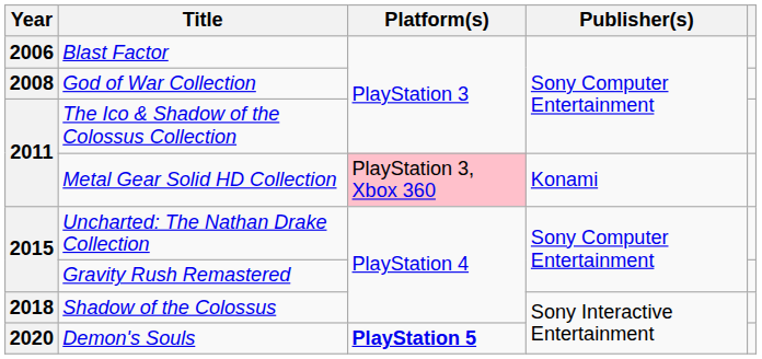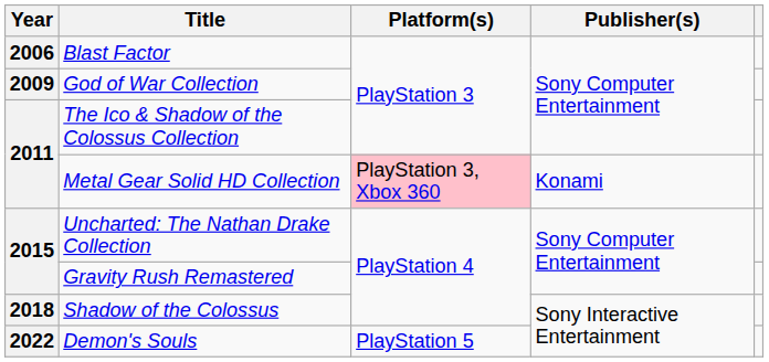 <table class="wikitable sortable plainrowheaders">
 <tr>
 <th scope="col">Year</th>
 <th scope="col">Title</th>
 <th scope="col">Platform(s)</th>
 <th scope="col">Publisher(s)</th>
 <th scope="col" class="unsortable"></th>
 </tr>
 <tr>
 <th scope="row">2006</th>
 <td><em><a href='#'>Blast Factor</a></em></td>
 <td rowspan="3"><a href='#'>PlayStation 3</a></td>
 <td rowspan="3"><a href='#'>Sony Computer Entertainment</a></td>
 <td></td>
 </tr>
 <tr>
-<th scope="row">2008</th>
+<th scope="row">2009</th>
 <td><em><a href='#'>God of War Collection</a></em></td>
 <td></td>
 </tr>
 <tr>
 <th scope="row" rowspan="2">2011</th>
 <td><em><a href='#'>The Ico & Shadow of the Colossus Collection</a></em></td>
 <td></td>
 </tr>
 <tr>
 <td><em><a href='#'>Metal Gear Solid HD Collection</a></em></td>
 <td style="background: pink;">PlayStation 3, <a href='#'>Xbox 360</a></td>
 <td><a href='#'>Konami</a></td>
 <td></td>
 </tr>
 <tr>
 <th scope="row" rowspan="2">2015</th>
 <td><em><a href='#'>Uncharted: The Nathan Drake Collection</a></em></td>
 <td rowspan="3"><a href='#'>PlayStation 4</a></td>
 <td rowspan="2"><a href='#'>Sony Computer Entertainment</a></td>
 <td></td>
 </tr>
 <tr>
 <td><em><a href='#'>Gravity Rush Remastered</a></em></td>
 <td></td>
 </tr>
 <tr>
 <th scope="row">2018</th>
 <td><em><a href='#'>Shadow of the Colossus</a></em></td>
 <td rowspan="2">Sony Interactive Entertainment</td>
 <td></td>
 </tr>
 <tr>
-<th scope="row">2020</th>
+<th scope="row">2022</th>
 <td><em><a href='#'>Demon's Souls</a></em></td>
-<td><strong><a href='#'>PlayStation 5</a></strong></td>
+<td><a href='#'>PlayStation 5</a></td>
 <td></td>
 </tr>
 </table>
